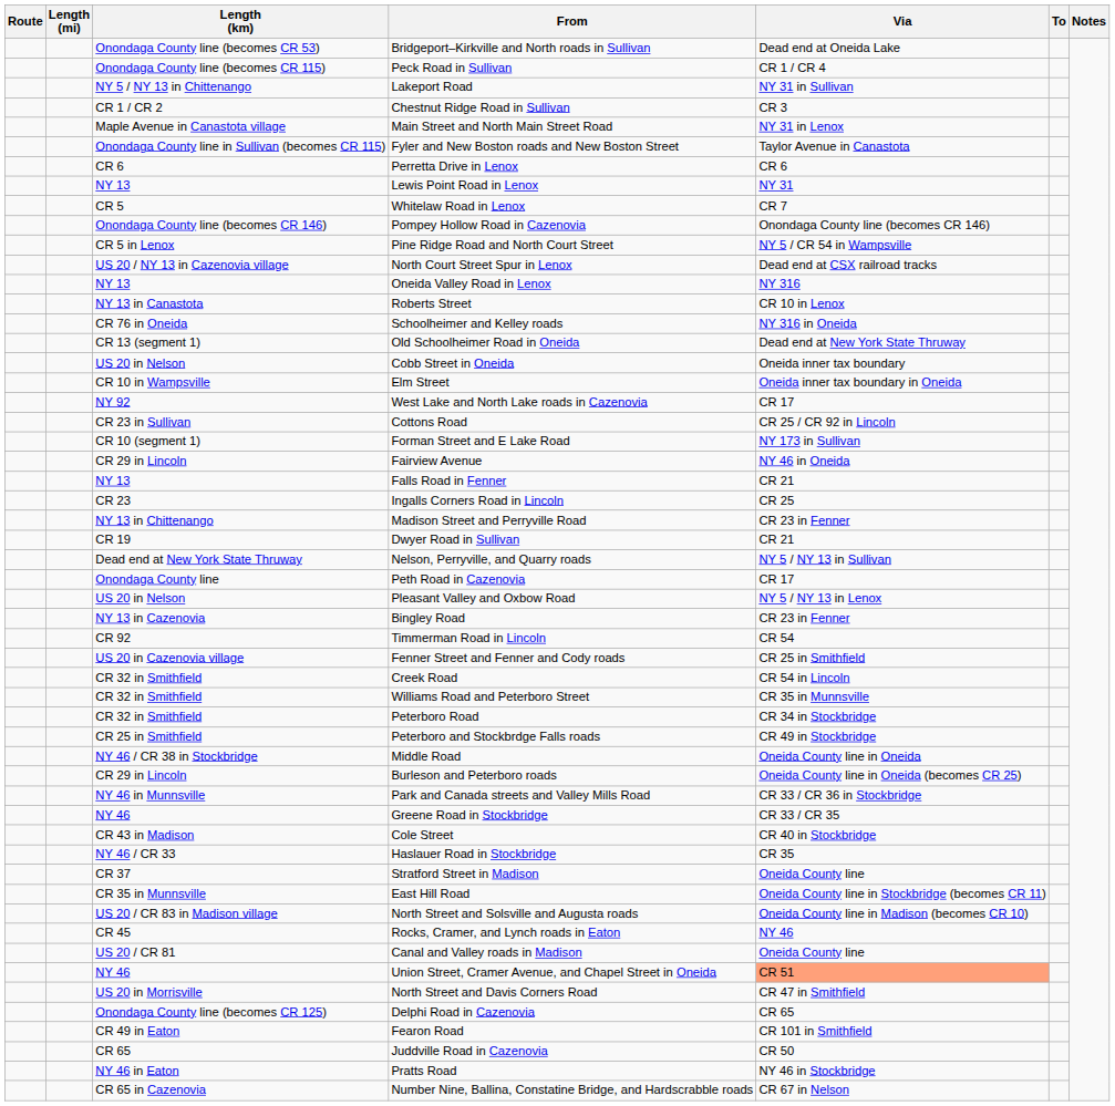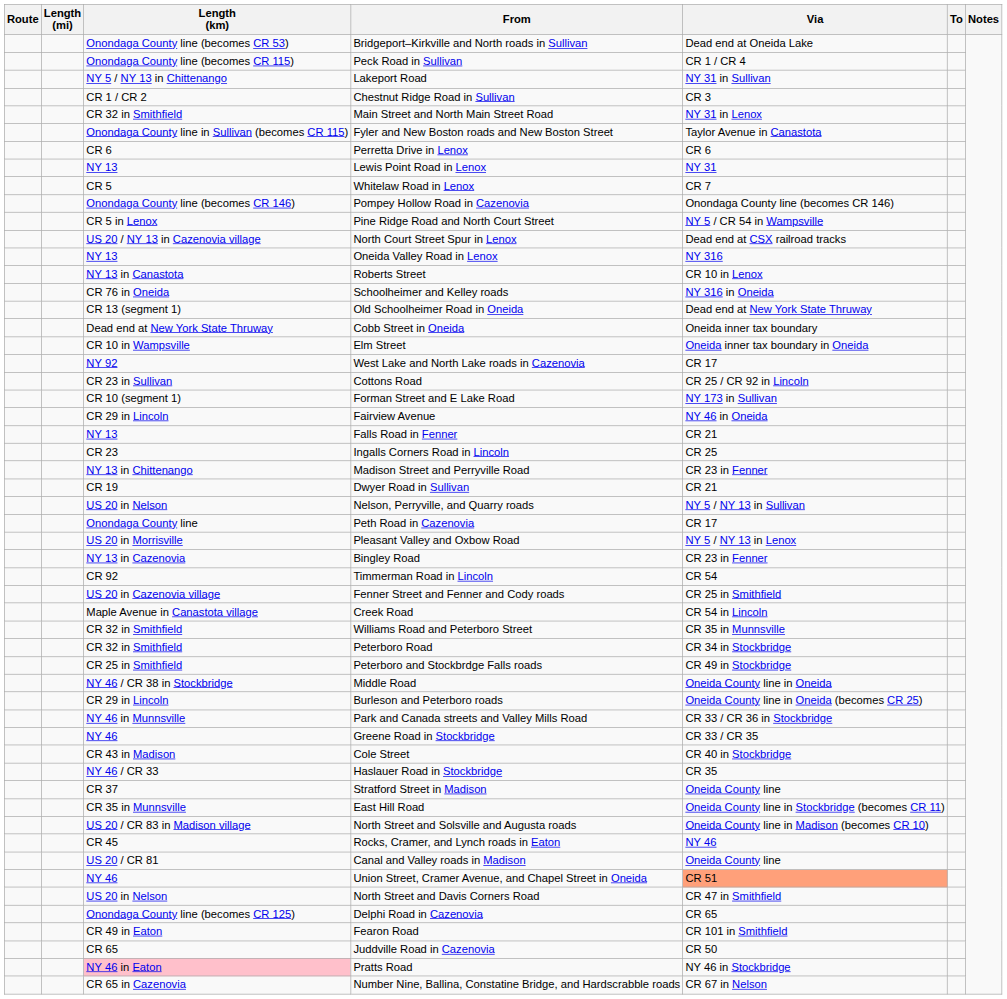 <table class="wikitable sortable">
 <tr>
 <th>Route</th>
 <th>Length<br>(mi)</th>
 <th>Length<br>(km)</th>
 <th class="unsortable">From</th>
 <th class="unsortable">Via</th>
 <th class="unsortable">To</th>
 <th class="unsortable">Notes</th>
 </tr>
 <tr>
 <td id="1"></td>
 <td></td>
 <td><a href='#'>Onondaga County</a> line (becomes <a href='#'>CR 53</a>)</td>
 <td>Bridgeport–Kirkville and North roads in <a href='#'>Sullivan</a></td>
 <td>Dead end at Oneida Lake</td>
 <td></td>
 </tr>
 <tr>
 <td id="2"></td>
 <td></td>
 <td><a href='#'>Onondaga County</a> line (becomes <a href='#'>CR 115</a>)</td>
 <td>Peck Road in <a href='#'>Sullivan</a></td>
 <td>CR 1 / CR 4</td>
 <td></td>
 </tr>
 <tr>
 <td id="3"></td>
 <td></td>
 <td><a href='#'>NY&nbsp;5</a> / <a href='#'>NY&nbsp;13</a> in <a href='#'>Chittenango</a></td>
 <td>Lakeport Road</td>
 <td><a href='#'>NY&nbsp;31</a> in <a href='#'>Sullivan</a></td>
 <td></td>
 </tr>
 <tr>
 <td id="4"></td>
 <td></td>
 <td>CR 1 / CR 2</td>
 <td>Chestnut Ridge Road in <a href='#'>Sullivan</a></td>
 <td>CR 3</td>
 <td></td>
 </tr>
 <tr>
 <td id="5"></td>
 <td></td>
-<td>Maple Avenue in <a href='#'>Canastota village</a></td>
+<td>CR 32 in <a href='#'>Smithfield</a></td>
 <td>Main Street and North Main Street Road</td>
 <td><a href='#'>NY&nbsp;31</a> in <a href='#'>Lenox</a></td>
 <td></td>
 </tr>
 <tr>
 <td id="6"></td>
 <td></td>
 <td><a href='#'>Onondaga County</a> line in <a href='#'>Sullivan</a> (becomes <a href='#'>CR 115</a>)</td>
 <td>Fyler and New Boston roads and New Boston Street</td>
 <td>Taylor Avenue in <a href='#'>Canastota</a></td>
 <td></td>
 </tr>
 <tr>
 <td id="6A"></td>
 <td></td>
 <td>CR 6</td>
 <td>Perretta Drive in <a href='#'>Lenox</a></td>
 <td>CR 6</td>
 <td></td>
 </tr>
 <tr>
 <td id="7"></td>
 <td></td>
 <td><a href='#'>NY&nbsp;13</a></td>
 <td>Lewis Point Road in <a href='#'>Lenox</a></td>
 <td><a href='#'>NY&nbsp;31</a></td>
 <td></td>
 </tr>
 <tr>
 <td id="8"></td>
 <td></td>
 <td>CR 5</td>
 <td>Whitelaw Road in <a href='#'>Lenox</a></td>
 <td>CR 7</td>
 <td></td>
 </tr>
 <tr>
 <td id="9"></td>
 <td></td>
 <td><a href='#'>Onondaga County</a> line (becomes <a href='#'>CR 146</a>)</td>
 <td>Pompey Hollow Road in <a href='#'>Cazenovia</a></td>
 <td>Onondaga County line (becomes CR 146)</td>
 <td></td>
 </tr>
 <tr>
 <td id="10-1"></td>
 <td></td>
 <td>CR 5 in <a href='#'>Lenox</a></td>
 <td>Pine Ridge Road and North Court Street</td>
 <td><a href='#'>NY&nbsp;5</a> / CR 54 in <a href='#'>Wampsville</a></td>
 <td></td>
 </tr>
 <tr>
 <td id="10-2"></td>
 <td></td>
 <td><a href='#'>US 20</a> / <a href='#'>NY&nbsp;13</a> in <a href='#'>Cazenovia village</a></td>
 <td>North Court Street Spur in <a href='#'>Lenox</a></td>
 <td>Dead end at <a href='#'>CSX</a> railroad tracks</td>
 <td></td>
 </tr>
 <tr>
 <td id="11"></td>
 <td></td>
 <td><a href='#'>NY&nbsp;13</a></td>
 <td>Oneida Valley Road in <a href='#'>Lenox</a></td>
 <td><a href='#'>NY&nbsp;316</a></td>
 <td></td>
 </tr>
 <tr>
 <td id="12"></td>
 <td></td>
 <td><a href='#'>NY&nbsp;13</a> in <a href='#'>Canastota</a></td>
 <td>Roberts Street</td>
 <td>CR 10 in <a href='#'>Lenox</a></td>
 <td></td>
 </tr>
 <tr>
 <td id="13-1"></td>
 <td></td>
 <td>CR 76 in <a href='#'>Oneida</a></td>
 <td>Schoolheimer and Kelley roads</td>
 <td><a href='#'>NY&nbsp;316</a> in <a href='#'>Oneida</a></td>
 <td></td>
 </tr>
 <tr>
 <td id="13-2"></td>
 <td></td>
 <td>CR 13 (segment 1)</td>
 <td>Old Schoolheimer Road in <a href='#'>Oneida</a></td>
 <td>Dead end at <a href='#'>New York State Thruway</a></td>
 <td></td>
 </tr>
 <tr>
 <td id="13-3"></td>
 <td></td>
-<td><a href='#'>US 20</a> in <a href='#'>Nelson</a></td>
+<td>Dead end at <a href='#'>New York State Thruway</a></td>
 <td>Cobb Street in <a href='#'>Oneida</a></td>
 <td>Oneida inner tax boundary</td>
 <td></td>
 </tr>
 <tr>
 <td id="14"></td>
 <td></td>
 <td>CR 10 in <a href='#'>Wampsville</a></td>
 <td>Elm Street</td>
 <td><a href='#'>Oneida</a> inner tax boundary in <a href='#'>Oneida</a></td>
 <td></td>
 </tr>
 <tr>
 <td id="15"></td>
 <td></td>
 <td><a href='#'>NY&nbsp;92</a></td>
 <td>West Lake and North Lake roads in <a href='#'>Cazenovia</a></td>
 <td>CR 17</td>
 <td></td>
 </tr>
 <tr>
 <td id="16"></td>
 <td></td>
 <td>CR 23 in <a href='#'>Sullivan</a></td>
 <td>Cottons Road</td>
 <td>CR 25 / CR 92 in <a href='#'>Lincoln</a></td>
 <td></td>
 </tr>
 <tr>
 <td id="17"></td>
 <td></td>
 <td>CR 10 (segment 1)</td>
 <td>Forman Street and E Lake Road</td>
 <td><a href='#'>NY&nbsp;173</a> in <a href='#'>Sullivan</a></td>
 <td></td>
 </tr>
 <tr>
 <td id="18"></td>
 <td></td>
 <td>CR 29 in <a href='#'>Lincoln</a></td>
 <td>Fairview Avenue</td>
 <td><a href='#'>NY&nbsp;46</a> in <a href='#'>Oneida</a></td>
 <td></td>
 </tr>
 <tr>
 <td id="19"></td>
 <td></td>
 <td><a href='#'>NY&nbsp;13</a></td>
 <td>Falls Road in <a href='#'>Fenner</a></td>
 <td>CR 21</td>
 <td></td>
 </tr>
 <tr>
 <td id="20"></td>
 <td></td>
 <td>CR 23</td>
 <td>Ingalls Corners Road in <a href='#'>Lincoln</a></td>
 <td>CR 25</td>
 <td></td>
 </tr>
 <tr>
 <td id="21"></td>
 <td></td>
 <td><a href='#'>NY&nbsp;13</a> in <a href='#'>Chittenango</a></td>
 <td>Madison Street and Perryville Road</td>
 <td>CR 23 in <a href='#'>Fenner</a></td>
 <td></td>
 </tr>
 <tr>
 <td id="22"></td>
 <td></td>
 <td>CR 19</td>
 <td>Dwyer Road in <a href='#'>Sullivan</a></td>
 <td>CR 21</td>
 <td></td>
 </tr>
 <tr>
 <td id="23"></td>
 <td></td>
-<td>Dead end at <a href='#'>New York State Thruway</a></td>
+<td><a href='#'>US 20</a> in <a href='#'>Nelson</a></td>
 <td>Nelson, Perryville, and Quarry roads</td>
 <td><a href='#'>NY&nbsp;5</a> / <a href='#'>NY&nbsp;13</a> in <a href='#'>Sullivan</a></td>
 <td></td>
 </tr>
 <tr>
 <td id="24"></td>
 <td></td>
 <td><a href='#'>Onondaga County</a> line</td>
 <td>Peth Road in <a href='#'>Cazenovia</a></td>
 <td>CR 17</td>
 <td></td>
 </tr>
 <tr>
 <td id="25"></td>
 <td></td>
-<td><a href='#'>US 20</a> in <a href='#'>Nelson</a></td>
+<td><a href='#'>US 20</a> in <a href='#'>Morrisville</a></td>
 <td>Pleasant Valley and Oxbow Road</td>
 <td><a href='#'>NY&nbsp;5</a> / <a href='#'>NY&nbsp;13</a> in <a href='#'>Lenox</a></td>
 <td></td>
 </tr>
 <tr>
 <td id="26"></td>
 <td></td>
 <td><a href='#'>NY&nbsp;13</a> in <a href='#'>Cazenovia</a></td>
 <td>Bingley Road</td>
 <td>CR 23 in <a href='#'>Fenner</a></td>
 <td></td>
 </tr>
 <tr>
 <td id="27"></td>
 <td></td>
 <td>CR 92</td>
 <td>Timmerman Road in <a href='#'>Lincoln</a></td>
 <td>CR 54</td>
 <td></td>
 </tr>
 <tr>
 <td id="28"></td>
 <td></td>
 <td><a href='#'>US 20</a> in <a href='#'>Cazenovia village</a></td>
 <td>Fenner Street and Fenner and Cody roads</td>
 <td>CR 25 in <a href='#'>Smithfield</a></td>
 <td></td>
 </tr>
 <tr>
 <td id="29"></td>
 <td></td>
-<td>CR 32 in <a href='#'>Smithfield</a></td>
+<td>Maple Avenue in <a href='#'>Canastota village</a></td>
 <td>Creek Road</td>
 <td>CR 54 in <a href='#'>Lincoln</a></td>
 <td></td>
 </tr>
 <tr>
 <td id="30"></td>
 <td></td>
 <td>CR 32 in <a href='#'>Smithfield</a></td>
 <td>Williams Road and Peterboro Street</td>
 <td>CR 35 in <a href='#'>Munnsville</a></td>
 <td></td>
 </tr>
 <tr>
 <td id="31"></td>
 <td></td>
 <td>CR 32 in <a href='#'>Smithfield</a></td>
 <td>Peterboro Road</td>
 <td>CR 34 in <a href='#'>Stockbridge</a></td>
 <td></td>
 </tr>
 <tr>
 <td id="32"></td>
 <td></td>
 <td>CR 25 in <a href='#'>Smithfield</a></td>
 <td>Peterboro and Stockbrdge Falls roads</td>
 <td>CR 49 in <a href='#'>Stockbridge</a></td>
 <td></td>
 </tr>
 <tr>
 <td id="33"></td>
 <td></td>
 <td><a href='#'>NY&nbsp;46</a> / CR 38 in <a href='#'>Stockbridge</a></td>
 <td>Middle Road</td>
 <td><a href='#'>Oneida County</a> line in <a href='#'>Oneida</a></td>
 <td></td>
 </tr>
 <tr>
 <td id="34"></td>
 <td></td>
 <td>CR 29 in <a href='#'>Lincoln</a></td>
 <td>Burleson and Peterboro roads</td>
 <td><a href='#'>Oneida County</a> line in <a href='#'>Oneida</a> (becomes <a href='#'>CR 25</a>)</td>
 <td></td>
 </tr>
 <tr>
 <td id="35"></td>
 <td></td>
 <td><a href='#'>NY&nbsp;46</a> in <a href='#'>Munnsville</a></td>
 <td>Park and Canada streets and Valley Mills Road</td>
 <td>CR 33 / CR 36 in <a href='#'>Stockbridge</a></td>
 <td></td>
 </tr>
 <tr>
 <td id="36"></td>
 <td></td>
 <td><a href='#'>NY&nbsp;46</a></td>
 <td>Greene Road in <a href='#'>Stockbridge</a></td>
 <td>CR 33 / CR 35</td>
 <td></td>
 </tr>
 <tr>
 <td id="37"></td>
 <td></td>
 <td>CR 43 in <a href='#'>Madison</a></td>
 <td>Cole Street</td>
 <td>CR 40 in <a href='#'>Stockbridge</a></td>
 <td></td>
 </tr>
 <tr>
 <td id="38"></td>
 <td></td>
 <td><a href='#'>NY&nbsp;46</a> / CR 33</td>
 <td>Haslauer Road in <a href='#'>Stockbridge</a></td>
 <td>CR 35</td>
 <td></td>
 </tr>
 <tr>
 <td id="39"></td>
 <td></td>
 <td>CR 37</td>
 <td>Stratford Street in <a href='#'>Madison</a></td>
 <td><a href='#'>Oneida County</a> line</td>
 <td></td>
 </tr>
 <tr>
 <td id="40"></td>
 <td></td>
 <td>CR 35 in <a href='#'>Munnsville</a></td>
 <td>East Hill Road</td>
 <td><a href='#'>Oneida County</a> line in <a href='#'>Stockbridge</a> (becomes <a href='#'>CR 11</a>)</td>
 <td></td>
 </tr>
 <tr>
 <td id="41"></td>
 <td></td>
 <td><a href='#'>US 20</a> / CR 83 in <a href='#'>Madison village</a></td>
 <td>North Street and Solsville and Augusta roads</td>
 <td><a href='#'>Oneida County</a> line in <a href='#'>Madison</a> (becomes <a href='#'>CR 10</a>)</td>
 <td></td>
 </tr>
 <tr>
 <td id="42"></td>
 <td></td>
 <td>CR 45</td>
 <td>Rocks, Cramer, and Lynch roads in <a href='#'>Eaton</a></td>
 <td><a href='#'>NY&nbsp;46</a></td>
 <td></td>
 </tr>
 <tr>
 <td id="43"></td>
 <td></td>
 <td><a href='#'>US 20</a> / CR 81</td>
 <td>Canal and Valley roads in <a href='#'>Madison</a></td>
 <td><a href='#'>Oneida County</a> line</td>
 <td></td>
 </tr>
 <tr>
 <td id="44"></td>
 <td></td>
 <td><a href='#'>NY&nbsp;46</a></td>
 <td>Union Street, Cramer Avenue, and Chapel Street in <a href='#'>Oneida</a></td>
 <td style="background: lightsalmon;">CR 51</td>
 <td></td>
 </tr>
 <tr>
 <td id="45"></td>
 <td></td>
-<td><a href='#'>US 20</a> in <a href='#'>Morrisville</a></td>
+<td><a href='#'>US 20</a> in <a href='#'>Nelson</a></td>
 <td>North Street and Davis Corners Road</td>
 <td>CR 47 in <a href='#'>Smithfield</a></td>
 <td></td>
 </tr>
 <tr>
 <td id="46"></td>
 <td></td>
 <td><a href='#'>Onondaga County</a> line (becomes <a href='#'>CR 125</a>)</td>
 <td>Delphi Road in <a href='#'>Cazenovia</a></td>
 <td>CR 65</td>
 <td></td>
 </tr>
 <tr>
 <td id="47"></td>
 <td></td>
 <td>CR 49 in <a href='#'>Eaton</a></td>
 <td>Fearon Road</td>
 <td>CR 101 in <a href='#'>Smithfield</a></td>
 <td></td>
 </tr>
 <tr>
 <td id="48"></td>
 <td></td>
 <td>CR 65</td>
 <td>Juddville Road in <a href='#'>Cazenovia</a></td>
 <td>CR 50</td>
 <td></td>
 </tr>
 <tr>
 <td id="49"></td>
 <td></td>
-<td><a href='#'>NY&nbsp;46</a> in <a href='#'>Eaton</a></td>
+<td style="background: pink;"><a href='#'>NY&nbsp;46</a> in <a href='#'>Eaton</a></td>
 <td>Pratts Road</td>
 <td>NY 46 in <a href='#'>Stockbridge</a></td>
 <td></td>
 </tr>
 <tr>
 <td id="50"></td>
 <td></td>
 <td>CR 65 in <a href='#'>Cazenovia</a></td>
 <td>Number Nine, Ballina, Constatine Bridge, and Hardscrabble roads</td>
 <td>CR 67 in <a href='#'>Nelson</a></td>
 <td></td>
 </tr>
 </table>
